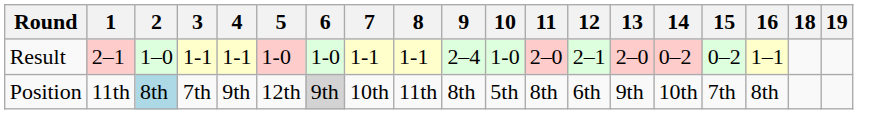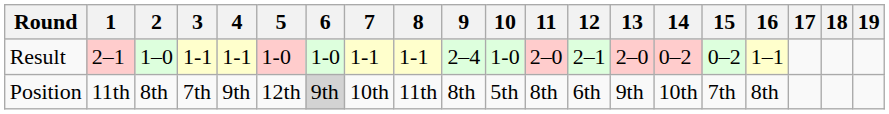 <table class="wikitable">
 <tr>
 <th>Round</th>
 <th>1</th>
 <th>2</th>
 <th>3</th>
 <th>4</th>
 <th>5</th>
 <th>6</th>
 <th>7</th>
 <th>8</th>
 <th>9</th>
 <th>10</th>
 <th>11</th>
 <th>12</th>
 <th>13</th>
 <th>14</th>
 <th>15</th>
 <th>16</th>
+<th>17</th>
 <th>18</th>
 <th>19</th>
 </tr>
 <tr>
 <td>Result</td>
 <td bgcolor="#FFCCCC">2–1</td>
 <td bgcolor="#DDFFDD">1–0</td>
 <td bgcolor="#FFFFCC">1-1</td>
 <td bgcolor="#FFFFCC">1-1</td>
 <td bgcolor="#FFCCCC">1-0</td>
 <td bgcolor="#DDFFDD">1-0</td>
 <td bgcolor="#FFFFCC">1-1</td>
 <td bgcolor="#FFFFCC">1-1</td>
 <td bgcolor="#DDFFDD">2–4</td>
 <td bgcolor="#DDFFDD">1-0</td>
 <td bgcolor="#FFCCCC">2–0</td>
 <td bgcolor="#DDFFDD">2–1</td>
 <td bgcolor="#FFCCCC">2–0</td>
 <td bgcolor="#FFCCCC">0–2</td>
 <td bgcolor="#DDFFDD">0–2</td>
 <td bgcolor="#FFFFCC">1–1</td>
 <td bgcolor=""></td>
 <td bgcolor=""></td>
+<td bgcolor=""></td>
 </tr>
 <tr>
 <td>Position</td>
 <td>11th</td>
-<td style="background: lightblue;">8th</td>
+<td>8th</td>
 <td>7th</td>
 <td>9th</td>
 <td>12th</td>
 <td style="background: lightgrey;">9th</td>
 <td>10th</td>
 <td>11th</td>
 <td>8th</td>
 <td>5th</td>
 <td>8th</td>
 <td>6th</td>
 <td>9th</td>
 <td>10th</td>
 <td>7th</td>
 <td>8th</td>
 <td></td>
 <td></td>
+<td></td>
 </tr>
 </table>
